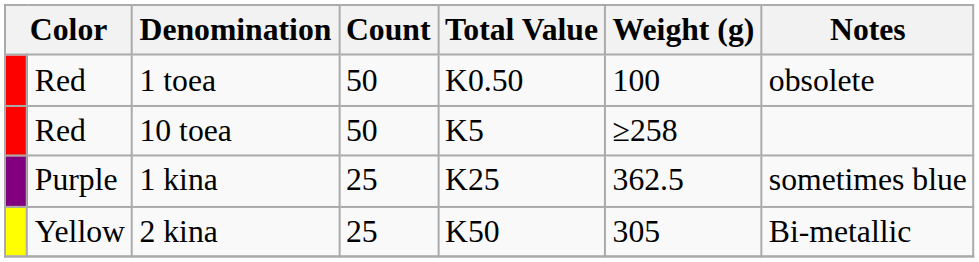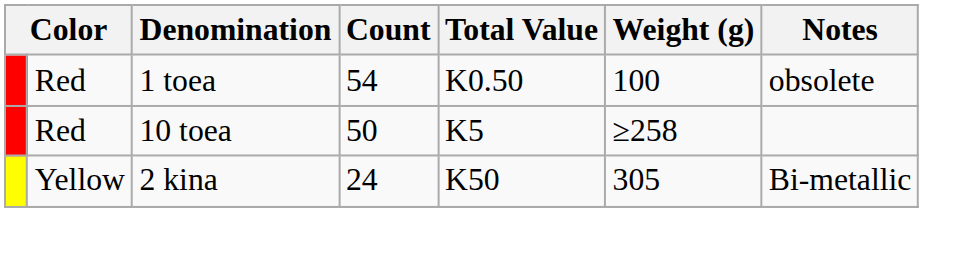 <table class="wikitable">
 <tr>
 <th colspan=2>Color</th>
 <th>Denomination</th>
 <th>Count</th>
 <th>Total Value</th>
 <th>Weight (g)</th>
 <th>Notes</th>
 </tr>
 <tr>
 <td style="background:Red"> </td>
 <td>Red</td>
 <td>1 toea</td>
-<td>50</td>
+<td>54</td>
 <td>K0.50</td>
 <td>100</td>
 <td>obsolete</td>
 </tr>
 <tr>
 <td style="background:Red"> </td>
 <td>Red</td>
 <td>10 toea</td>
 <td>50</td>
 <td>K5</td>
 <td>≥258</td>
 <td></td>
 </tr>
 <tr>
-<td style="background:Purple"> </td>
-<td>Purple</td>
-<td>1 kina</td>
-<td>25</td>
-<td>K25</td>
-<td>362.5</td>
-<td>sometimes blue</td>
-</tr>
-<tr>
 <td style="background:Yellow"> </td>
 <td>Yellow</td>
 <td>2 kina</td>
-<td>25</td>
+<td>24</td>
 <td>K50</td>
 <td>305</td>
 <td>Bi-metallic</td>
 </tr>
 <tr>
 </tr>
 </table>
